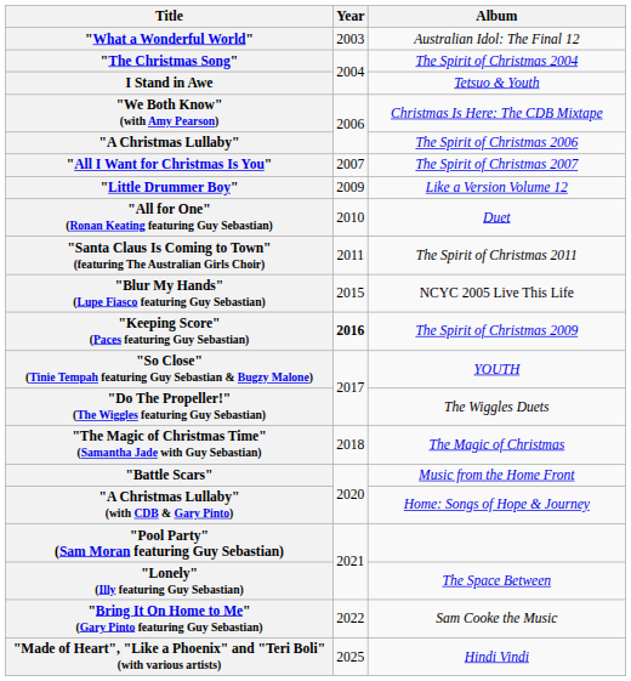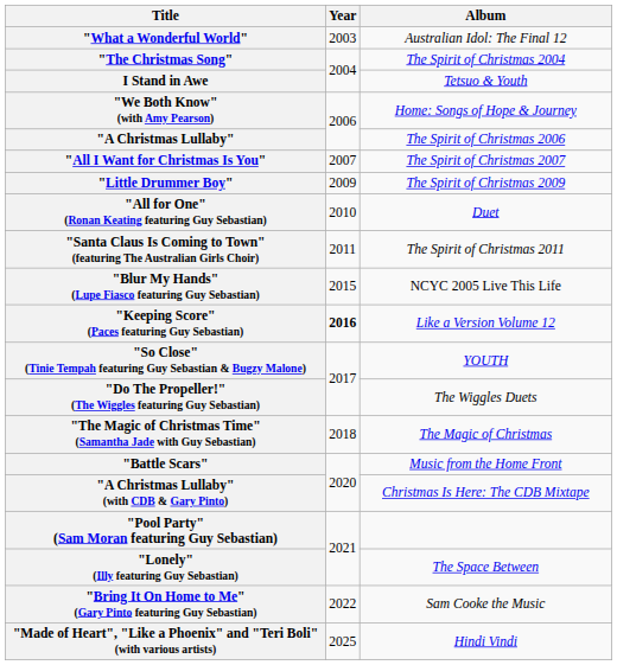 <table class="wikitable plainrowheaders" style="text-align:center;" border="1">
 <tr>
 <th scope="col" style="width:23em;">Title</th>
 <th scope="col" style="width:1em;">Year</th>
 <th scope="col" style="width:18em;">Album</th>
 </tr>
 <tr>
 <th scope="row">"<a href='#'>What a Wonderful World</a>"</th>
 <td>2003</td>
 <td><em>Australian Idol: The Final 12</em></td>
 </tr>
 <tr>
 <th scope="row">"<a href='#'>The Christmas Song</a>"</th>
 <td rowspan="2">2004</td>
 <td><em><a href='#'>The Spirit of Christmas 2004</a></em></td>
 </tr>
 <tr>
 <th scope="row">I Stand in Awe</th>
 <td><em><a href='#'>Tetsuo & Youth</a></em></td>
 </tr>
 <tr>
 <th scope="row">"We Both Know"<br><small>(with <a href='#'>Amy Pearson</a>)</small></th>
 <td rowspan="2">2006</td>
-<td><em><a href='#'>Christmas Is Here: The CDB Mixtape</a></em></td>
+<td><em><a href='#'>Home: Songs of Hope & Journey</a></em></td>
 </tr>
 <tr>
 <th scope="row">"A Christmas Lullaby"</th>
 <td><em><a href='#'>The Spirit of Christmas 2006</a></em></td>
 </tr>
 <tr>
 <th scope="row">"<a href='#'>All I Want for Christmas Is You</a>"</th>
 <td>2007</td>
 <td><em><a href='#'>The Spirit of Christmas 2007</a></em></td>
 </tr>
 <tr>
 <th scope="row">"<a href='#'>Little Drummer Boy</a>"</th>
 <td>2009</td>
-<td><em><a href='#'>Like a Version Volume 12</a></em></td>
+<td><em><a href='#'>The Spirit of Christmas 2009</a></em></td>
 </tr>
 <tr>
 <th scope="row">"All for One"<br><small>(<a href='#'>Ronan Keating</a> featuring Guy Sebastian)</small></th>
 <td>2010</td>
 <td><em><a href='#'>Duet</a></em></td>
 </tr>
 <tr>
 <th scope="row">"Santa Claus Is Coming to Town"<br><small>(featuring The Australian Girls Choir)</small></th>
 <td>2011</td>
 <td><em>The Spirit of Christmas 2011</em></td>
 </tr>
 <tr>
 <th scope="row">"Blur My Hands"<br><small>(<a href='#'>Lupe Fiasco</a> featuring Guy Sebastian)</small></th>
 <td>2015</td>
 <td>NCYC 2005 Live This Life</td>
 </tr>
 <tr>
 <th scope="row">"Keeping Score"<br><small>(<a href='#'>Paces</a> featuring Guy Sebastian)</small></th>
 <td><strong>2016</strong></td>
-<td><em><a href='#'>The Spirit of Christmas 2009</a></em></td>
+<td><em><a href='#'>Like a Version Volume 12</a></em></td>
 </tr>
 <tr>
 <th scope="row">"So Close"<br><small>(<a href='#'>Tinie Tempah</a> featuring Guy Sebastian & <a href='#'>Bugzy Malone</a>)</small></th>
 <td rowspan="2">2017</td>
 <td><em><a href='#'>YOUTH</a></em></td>
 </tr>
 <tr>
 <th scope="row">"Do The Propeller!"<br><small>(<a href='#'>The Wiggles</a> featuring Guy Sebastian)</small></th>
 <td><em>The Wiggles Duets</em></td>
 </tr>
 <tr>
 <th scope="row">"The Magic of Christmas Time"<br><small>(<a href='#'>Samantha Jade</a> with Guy Sebastian)</small></th>
 <td>2018</td>
 <td><em><a href='#'>The Magic of Christmas</a></em></td>
 </tr>
 <tr>
 <th scope="row">"Battle Scars"</th>
 <td rowspan="2">2020</td>
 <td><em><a href='#'>Music from the Home Front</a></em></td>
 </tr>
 <tr>
 <th scope="row">"A Christmas Lullaby"<br><small>(with <a href='#'>CDB</a> & <a href='#'>Gary Pinto</a>)</small></th>
-<td><em><a href='#'>Home: Songs of Hope & Journey</a></em></td>
+<td><em><a href='#'>Christmas Is Here: The CDB Mixtape</a></em></td>
 </tr>
 <tr>
 <th scope="row">"Pool Party"<br><span>(<a href='#'>Sam Moran</a> featuring Guy Sebastian)</span></th>
 <td rowspan="2">2021</td>
 <td></td>
 </tr>
 <tr>
 <th scope="row">"Lonely"<br><small>(<a href='#'>Illy</a> featuring Guy Sebastian)</small></th>
 <td><em><a href='#'>The Space Between</a></em></td>
 </tr>
 <tr>
 <th scope="row">"<a href='#'>Bring It On Home to Me</a>"<br><small>(<a href='#'>Gary Pinto</a> featuring Guy Sebastian)</small></th>
 <td>2022</td>
 <td><em>Sam Cooke the Music</em></td>
 </tr>
 <tr>
 <th scope="row">"Made of Heart", "Like a Phoenix" and "Teri Boli" <br><small>(with various artists)</small></th>
 <td>2025</td>
 <td><em><a href='#'>Hindi Vindi</a></em></td>
 </tr>
 </table>
